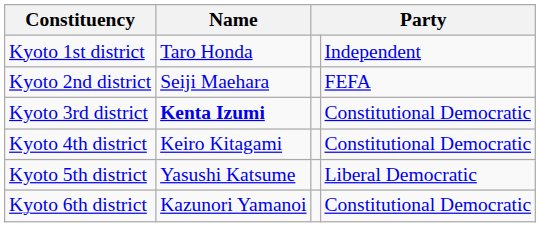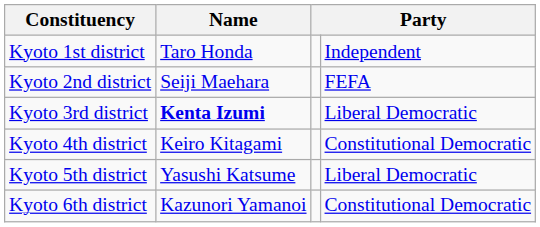 <table class="wikitable">
 <tr>
 <th>Constituency</th>
 <th>Name</th>
 <th colspan=2>Party</th>
 </tr>
 <tr>
 <td><a href='#'>Kyoto 1st district</a></td>
 <td><a href='#'>Taro Honda</a></td>
 <td bgcolor=></td>
 <td><a href='#'>Independent</a></td>
 </tr>
 <tr>
 <td><a href='#'>Kyoto 2nd district</a></td>
 <td><a href='#'>Seiji Maehara</a></td>
 <td bgcolor=></td>
 <td><a href='#'>FEFA</a></td>
 </tr>
 <tr>
 <td><a href='#'>Kyoto 3rd district</a></td>
 <td><strong><a href='#'>Kenta Izumi</a></strong></td>
 <td bgcolor=></td>
-<td><a href='#'>Constitutional Democratic</a></td>
+<td><a href='#'>Liberal Democratic</a></td>
 </tr>
 <tr>
 <td><a href='#'>Kyoto 4th district</a></td>
 <td><a href='#'>Keiro Kitagami</a></td>
 <td bgcolor=></td>
 <td><a href='#'>Constitutional Democratic</a></td>
 </tr>
 <tr>
 <td><a href='#'>Kyoto 5th district</a></td>
 <td><a href='#'>Yasushi Katsume</a></td>
 <td bgcolor=></td>
 <td><a href='#'>Liberal Democratic</a></td>
 </tr>
 <tr>
 <td><a href='#'>Kyoto 6th district</a></td>
 <td><a href='#'>Kazunori Yamanoi</a></td>
 <td bgcolor=></td>
 <td><a href='#'>Constitutional Democratic</a></td>
 </tr>
 </table>
